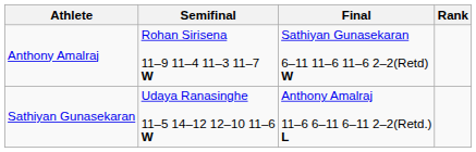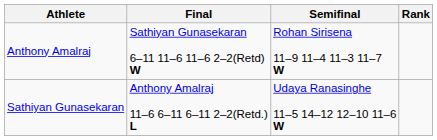 <table class="wikitable" style="font-size:90%;" style="text-align:center;">
 <tr>
 <th>Athlete</th>
+<th>Final</th>
 <th>Semifinal</th>
-<th>Final</th>
 <th>Rank</th>
 </tr>
 <tr>
 <td><a href='#'>Anthony Amalraj</a></td>
+<td><a href='#'>Sathiyan Gunasekaran</a><br><br>6–11 11–6 11–6 2–2(Retd)<br><strong>W</strong></td>
 <td><a href='#'>Rohan Sirisena</a><br><br>11–9 11–4 11–3 11–7<br><strong>W</strong></td>
-<td><a href='#'>Sathiyan Gunasekaran</a><br><br>6–11 11–6 11–6 2–2(Retd)<br><strong>W</strong></td>
 <td></td>
 </tr>
 <tr>
 <td><a href='#'>Sathiyan Gunasekaran</a></td>
+<td><a href='#'>Anthony Amalraj</a><br><br>11–6 6–11 6–11 2–2(Retd.)<br><strong>L</strong></td>
 <td><a href='#'>Udaya Ranasinghe</a><br><br>11–5 14–12 12–10 11–6<br><strong>W</strong></td>
-<td><a href='#'>Anthony Amalraj</a><br><br>11–6 6–11 6–11 2–2(Retd.)<br><strong>L</strong></td>
 <td></td>
 </tr>
 </table>
